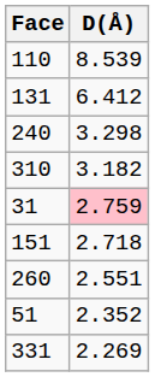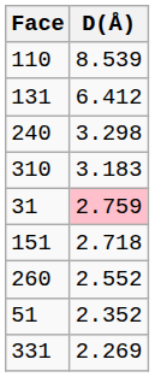 <table class="wikitable">
 <tr>
 <th>Face</th>
 <th>D(<strong>Å)</strong></th>
 </tr>
 <tr>
 <td>110</td>
 <td>8.539</td>
 </tr>
 <tr>
 <td>131</td>
 <td>6.412</td>
 </tr>
 <tr>
 <td>240</td>
 <td>3.298</td>
 </tr>
 <tr>
 <td>310</td>
-<td>3.182</td>
+<td>3.183</td>
 </tr>
 <tr>
 <td>31</td>
 <td style="background: pink;">2.759</td>
 </tr>
 <tr>
 <td>151</td>
 <td>2.718</td>
 </tr>
 <tr>
 <td>260</td>
-<td>2.551</td>
+<td>2.552</td>
 </tr>
 <tr>
 <td>51</td>
 <td>2.352</td>
 </tr>
 <tr>
 <td>331</td>
 <td>2.269</td>
 </tr>
 </table>
